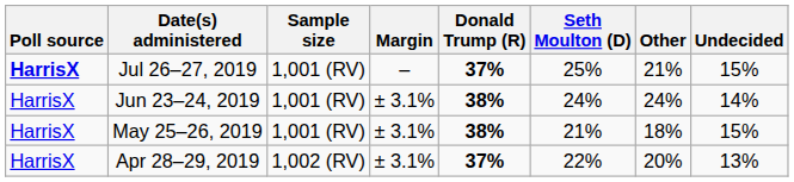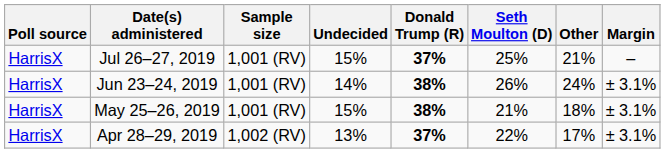 <table class="wikitable sortable" style="font-size:90%;text-align:center;">
 <tr valign=bottom style="font-size:90%;">
 <th>Poll source</th>
 <th>Date(s)<br>administered</th>
 <th>Sample<br>size</th>
-<th>Margin<br></th>
+<th>Undecided</th>
 <th>Donald<br>Trump (R)</th>
 <th><a href='#'>Seth<br>Moulton</a> (D)</th>
 <th>Other</th>
-<th>Undecided</th>
+<th>Margin<br></th>
 </tr>
 <tr>
-<td style="text-align:left;"><strong><a href='#'>HarrisX</a></strong></td>
+<td style="text-align:left;"><a href='#'>HarrisX</a></td>
 <td>Jul 26–27, 2019</td>
 <td>1,001 (RV)</td>
-<td>–</td>
+<td>15%</td>
 <td><strong>37%</strong></td>
 <td>25%</td>
 <td>21%</td>
-<td>15%</td>
+<td>–</td>
 </tr>
 <tr>
 <td style="text-align:left;"><a href='#'>HarrisX</a></td>
 <td>Jun 23–24, 2019</td>
 <td>1,001 (RV)</td>
+<td>14%</td>
+<td><strong>38%</strong></td>
+<td>26%</td>
+<td>24%</td>
 <td>± 3.1%</td>
-<td><strong>38%</strong></td>
-<td>24%</td>
-<td>24%</td>
-<td>14%</td>
 </tr>
 <tr>
 <td style="text-align:left;"><a href='#'>HarrisX</a></td>
 <td>May 25–26, 2019</td>
 <td>1,001 (RV)</td>
-<td>± 3.1%</td>
+<td>15%</td>
 <td><strong>38%</strong></td>
 <td>21%</td>
 <td>18%</td>
-<td>15%</td>
+<td>± 3.1%</td>
 </tr>
 <tr>
 <td style="text-align:left;"><a href='#'>HarrisX</a></td>
 <td>Apr 28–29, 2019</td>
 <td>1,002 (RV)</td>
-<td>± 3.1%</td>
+<td>13%</td>
 <td><strong>37%</strong></td>
 <td>22%</td>
-<td>20%</td>
-<td>13%</td>
+<td>17%</td>
+<td>± 3.1%</td>
 </tr>
 </table>
